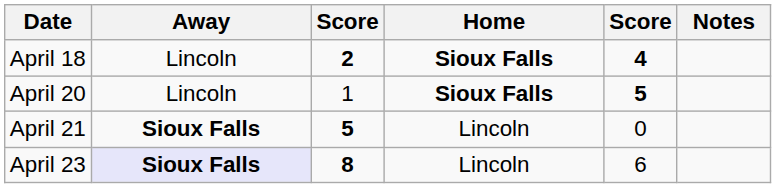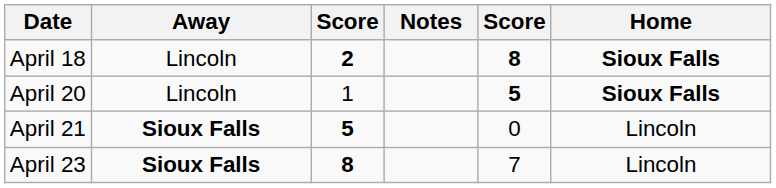 <table class="wikitable">
 <tr>
 <th bgcolor="#DDDDFF" w,.m.nm.,idth="60">Date</th>
 <th bgcolor="#DDDDFF" width="150">Away</th>
 <th bgcolor="#DDDDFF" width="5">Score</th>
+<th bgcolor="#DDDDFF" width="60">Notes</th>
+<th bgcolor="#DDDDFF" width="5">Score</th>
 <th bgcolor="#DDDDFF" width="150">Home</th>
-<th bgcolor="#DDDDFF" width="5">Score</th>
-<th bgcolor="#DDDDFF" width="60">Notes</th>
 </tr>
 <tr>
 <td>April 18</td>
 <td align="center">Lincoln</td>
 <td align="center"><strong>2</strong></td>
+<td></td>
+<td align="center"><strong>8</strong></td>
 <td align="center"><strong>Sioux Falls</strong></td>
-<td align="center"><strong>4</strong></td>
-<td></td>
 </tr>
 <tr>
 <td>April 20</td>
 <td align="center">Lincoln</td>
 <td align="center">1</td>
+<td></td>
+<td align="center"><strong>5</strong></td>
 <td align="center"><strong>Sioux Falls</strong></td>
-<td align="center"><strong>5</strong></td>
-<td></td>
 </tr>
 <tr>
 <td>April 21</td>
 <td align="center"><strong>Sioux Falls</strong></td>
 <td align="center"><strong>5</strong></td>
+<td></td>
+<td align="center">0</td>
 <td align="center">Lincoln</td>
-<td align="center">0</td>
-<td></td>
 </tr>
 <tr>
 <td>April 23</td>
-<td align="center" style="background: lavender;"><strong>Sioux Falls</strong></td>
+<td align="center"><strong>Sioux Falls</strong></td>
 <td align="center"><strong>8</strong></td>
+<td></td>
+<td align="center">7</td>
 <td align="center">Lincoln</td>
-<td align="center">6</td>
-<td></td>
 </tr>
 </table>
